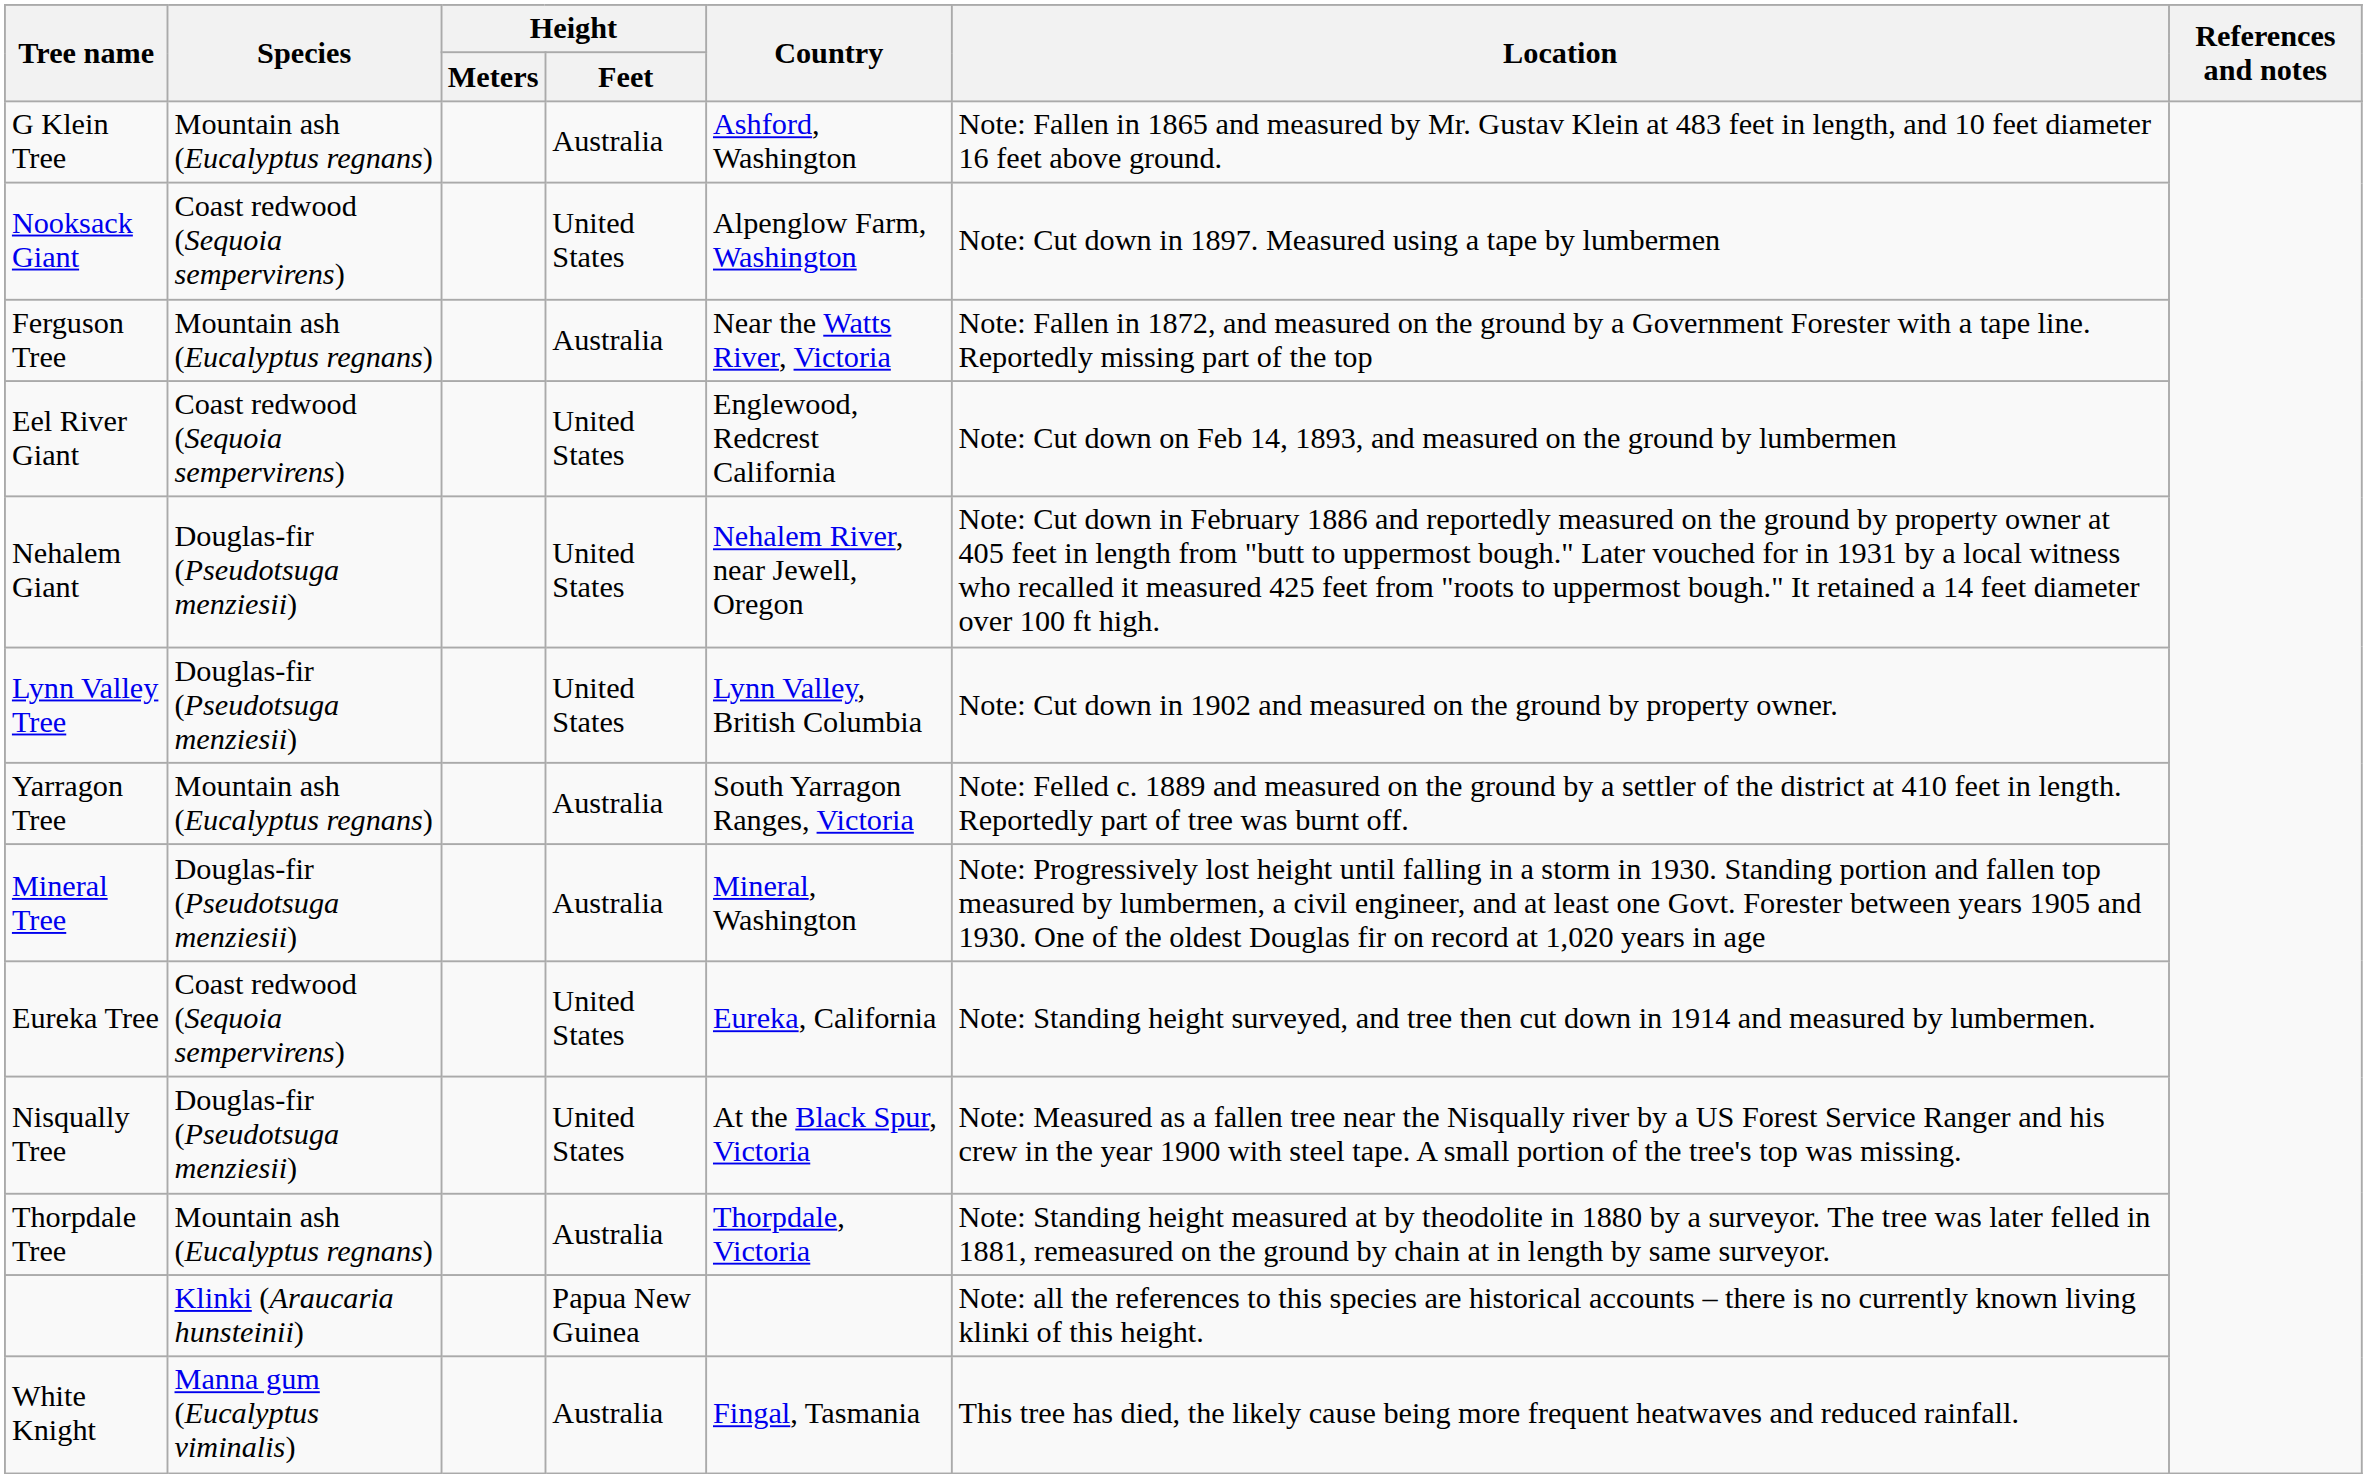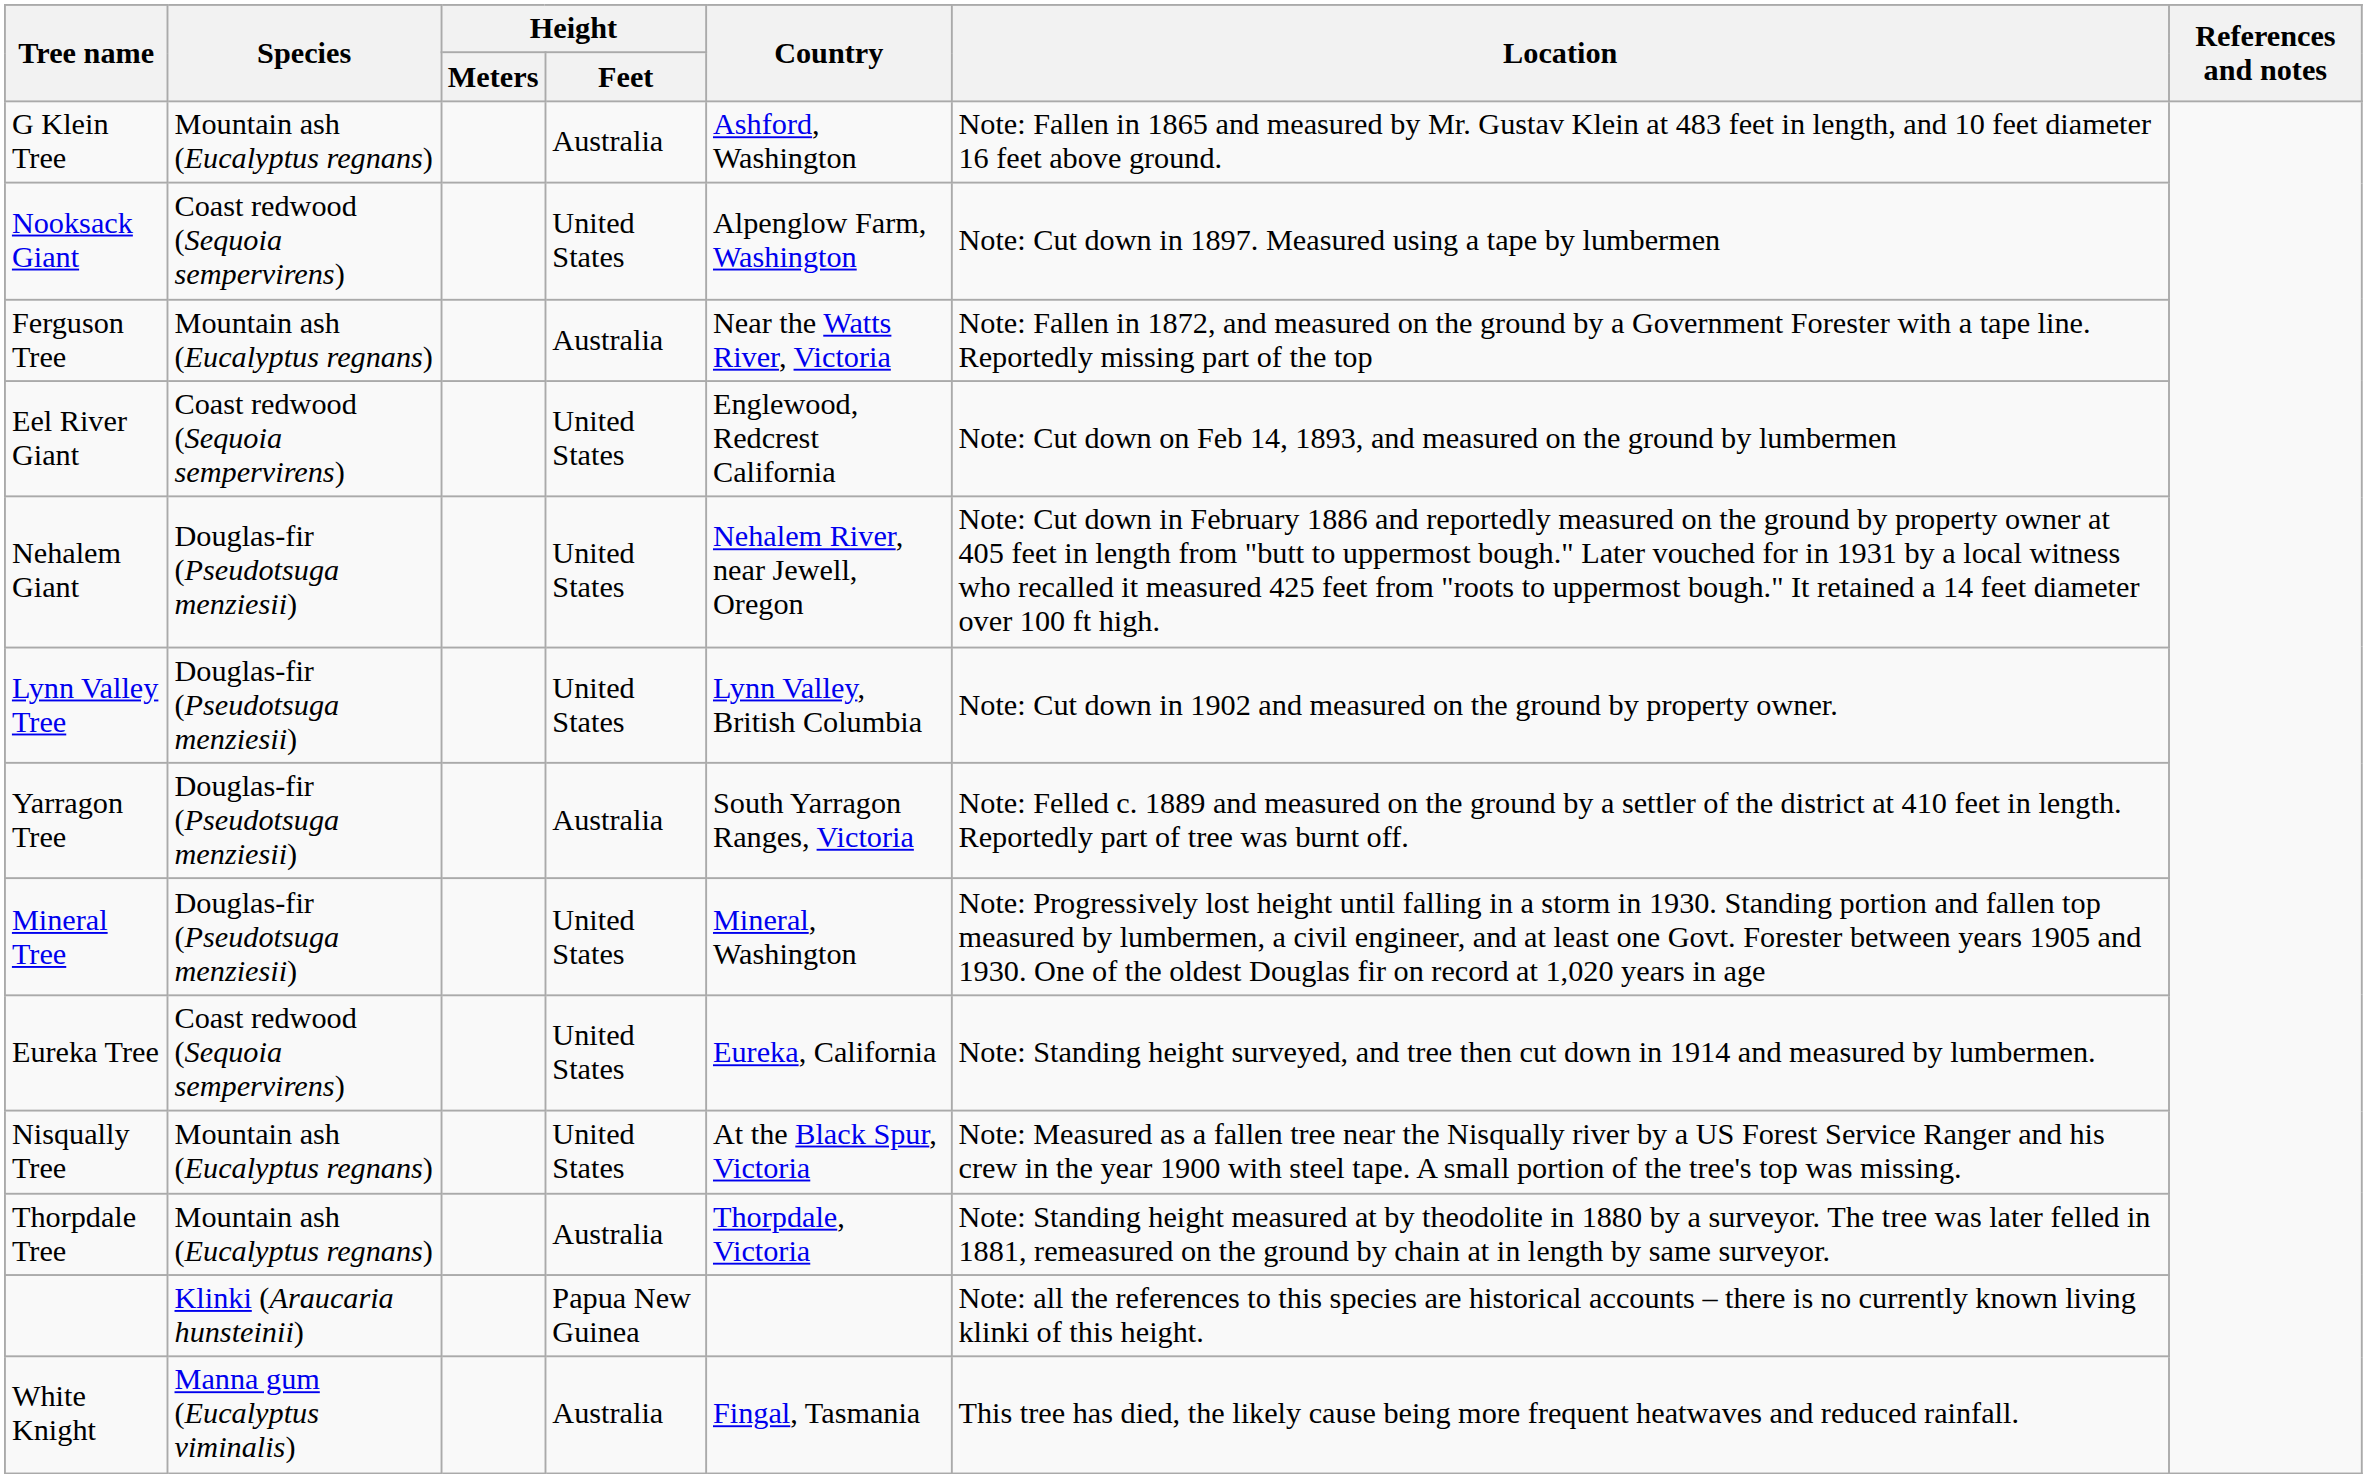 <table class="wikitable" font=90%>
 <tr>
 <th rowspan=2>Tree name</th>
 <th rowspan=2>Species</th>
 <th colspan=2>Height</th>
 <th rowspan=2>Country</th>
 <th rowspan=2>Location</th>
 <th rowspan=2>References and notes</th>
 </tr>
 <tr>
 <th>Meters</th>
 <th>Feet</th>
 </tr>
 <tr>
 <td>G Klein Tree</td>
 <td>Mountain ash (<em>Eucalyptus regnans</em>)</td>
 <td></td>
 <td>Australia</td>
 <td><a href='#'>Ashford</a>, Washington</td>
 <td>Note: Fallen in 1865 and measured by Mr. Gustav Klein at 483 feet in length, and 10 feet diameter 16 feet above ground.</td>
 </tr>
 <tr>
 <td><a href='#'>Nooksack Giant</a></td>
 <td>Coast redwood (<em>Sequoia sempervirens</em>)</td>
 <td></td>
 <td>United States</td>
 <td>Alpenglow Farm, <a href='#'>Washington</a></td>
 <td>Note: Cut down in 1897. Measured using a tape by lumbermen</td>
 </tr>
 <tr>
 <td>Ferguson Tree</td>
 <td>Mountain ash (<em>Eucalyptus regnans</em>)</td>
 <td></td>
 <td>Australia</td>
 <td>Near the <a href='#'>Watts River</a>, <a href='#'>Victoria</a></td>
 <td>Note: Fallen in 1872, and measured on the ground by a Government Forester with a tape line. Reportedly missing part of the top</td>
 </tr>
 <tr>
 <td>Eel River Giant</td>
 <td>Coast redwood (<em>Sequoia sempervirens</em>)</td>
 <td></td>
 <td>United States</td>
 <td>Englewood, Redcrest California</td>
 <td>Note: Cut down on Feb 14, 1893, and measured on the ground by lumbermen</td>
 </tr>
 <tr>
 <td>Nehalem Giant</td>
 <td>Douglas-fir (<em>Pseudotsuga menziesii</em>)</td>
 <td></td>
 <td>United States</td>
 <td><a href='#'>Nehalem River</a>, near Jewell, Oregon</td>
 <td>Note: Cut down in February 1886 and reportedly measured on the ground by property owner at 405 feet in length from "butt to uppermost bough." Later vouched for in 1931 by a local witness who recalled it measured 425 feet from "roots to uppermost bough." It retained a 14 feet diameter over 100 ft high.</td>
 </tr>
 <tr>
 <td><a href='#'>Lynn Valley Tree</a></td>
 <td>Douglas-fir (<em>Pseudotsuga menziesii</em>)</td>
 <td></td>
 <td>United States</td>
 <td><a href='#'>Lynn Valley</a>, British Columbia</td>
 <td>Note: Cut down in 1902 and measured on the ground by property owner.</td>
 </tr>
 <tr>
 <td>Yarragon Tree</td>
-<td>Mountain ash (<em>Eucalyptus regnans</em>)</td>
+<td>Douglas-fir (<em>Pseudotsuga menziesii</em>)</td>
 <td></td>
 <td>Australia</td>
 <td>South Yarragon Ranges, <a href='#'>Victoria</a></td>
 <td>Note: Felled c. 1889 and measured on the ground by a settler of the district at 410 feet in length. Reportedly part of tree was burnt off.</td>
 </tr>
 <tr>
 <td><a href='#'>Mineral Tree</a></td>
 <td>Douglas-fir (<em>Pseudotsuga menziesii</em>)</td>
 <td></td>
-<td>Australia</td>
+<td>United States</td>
 <td><a href='#'>Mineral</a>, Washington</td>
 <td>Note: Progressively lost height until falling in a storm in 1930. Standing portion and fallen top measured by lumbermen, a civil engineer, and at least one Govt. Forester between years 1905 and 1930. One of the oldest Douglas fir on record at 1,020 years in age</td>
 </tr>
 <tr>
 <td>Eureka Tree</td>
 <td>Coast redwood (<em>Sequoia sempervirens</em>)</td>
 <td></td>
 <td>United States</td>
 <td><a href='#'>Eureka</a>, California</td>
 <td>Note: Standing height surveyed, and tree then cut down in 1914 and measured by lumbermen.</td>
 </tr>
 <tr>
 <td>Nisqually Tree</td>
-<td>Douglas-fir (<em>Pseudotsuga menziesii</em>)</td>
+<td>Mountain ash (<em>Eucalyptus regnans</em>)</td>
 <td></td>
 <td>United States</td>
 <td>At the <a href='#'>Black Spur</a>, <a href='#'>Victoria</a></td>
 <td>Note: Measured as a fallen tree near the Nisqually river by a US Forest Service Ranger and his crew in the year 1900 with steel tape. A small portion of the tree's top was missing.</td>
 </tr>
 <tr>
 <td>Thorpdale Tree</td>
 <td>Mountain ash (<em>Eucalyptus regnans</em>)</td>
 <td></td>
 <td>Australia</td>
 <td><a href='#'>Thorpdale</a>, <a href='#'>Victoria</a></td>
 <td>Note: Standing height measured at  by theodolite in 1880 by a surveyor. The tree was later felled in 1881, remeasured on the ground by chain at  in length by same surveyor.</td>
 </tr>
 <tr>
 <td></td>
 <td><a href='#'>Klinki</a> (<em>Araucaria hunsteinii</em>)</td>
 <td></td>
 <td>Papua New Guinea</td>
 <td></td>
 <td>Note: all the references to this species are historical accounts – there is no currently known living klinki of this height.</td>
 </tr>
 <tr>
 <td>White Knight</td>
 <td><a href='#'>Manna gum</a> (<em>Eucalyptus viminalis</em>)</td>
 <td></td>
 <td>Australia</td>
 <td><a href='#'>Fingal</a>, Tasmania</td>
 <td>This tree has died, the likely cause being more frequent heatwaves and reduced rainfall.</td>
 </tr>
 </table>
